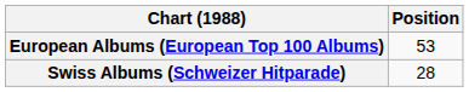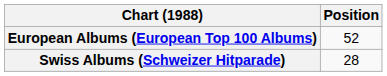 <table class="wikitable plainrowheaders" style="text-align:center">
 <tr>
 <th scope="col">Chart (1988)</th>
 <th scope="col">Position</th>
 </tr>
 <tr>
 <th scope="row">European Albums (<a href='#'>European Top 100 Albums</a>)</th>
-<td>53</td>
+<td>52</td>
 </tr>
 <tr>
 <th scope="row">Swiss Albums (<a href='#'>Schweizer Hitparade</a>)</th>
 <td>28</td>
 </tr>
 </table>
